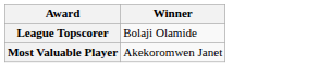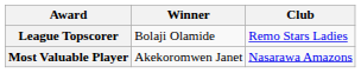 <table class="wikitable">
 <tr>
 <th>Award</th>
 <th>Winner</th>
+<th>Club</th>
 </tr>
 <tr>
 <th>League Topscorer</th>
 <td> Bolaji Olamide</td>
+<td><a href='#'>Remo Stars Ladies</a></td>
 </tr>
 <tr>
 <th>Most Valuable Player</th>
 <td> Akekoromwen Janet</td>
+<td><a href='#'>Nasarawa Amazons</a></td>
 </tr>
 </table>
